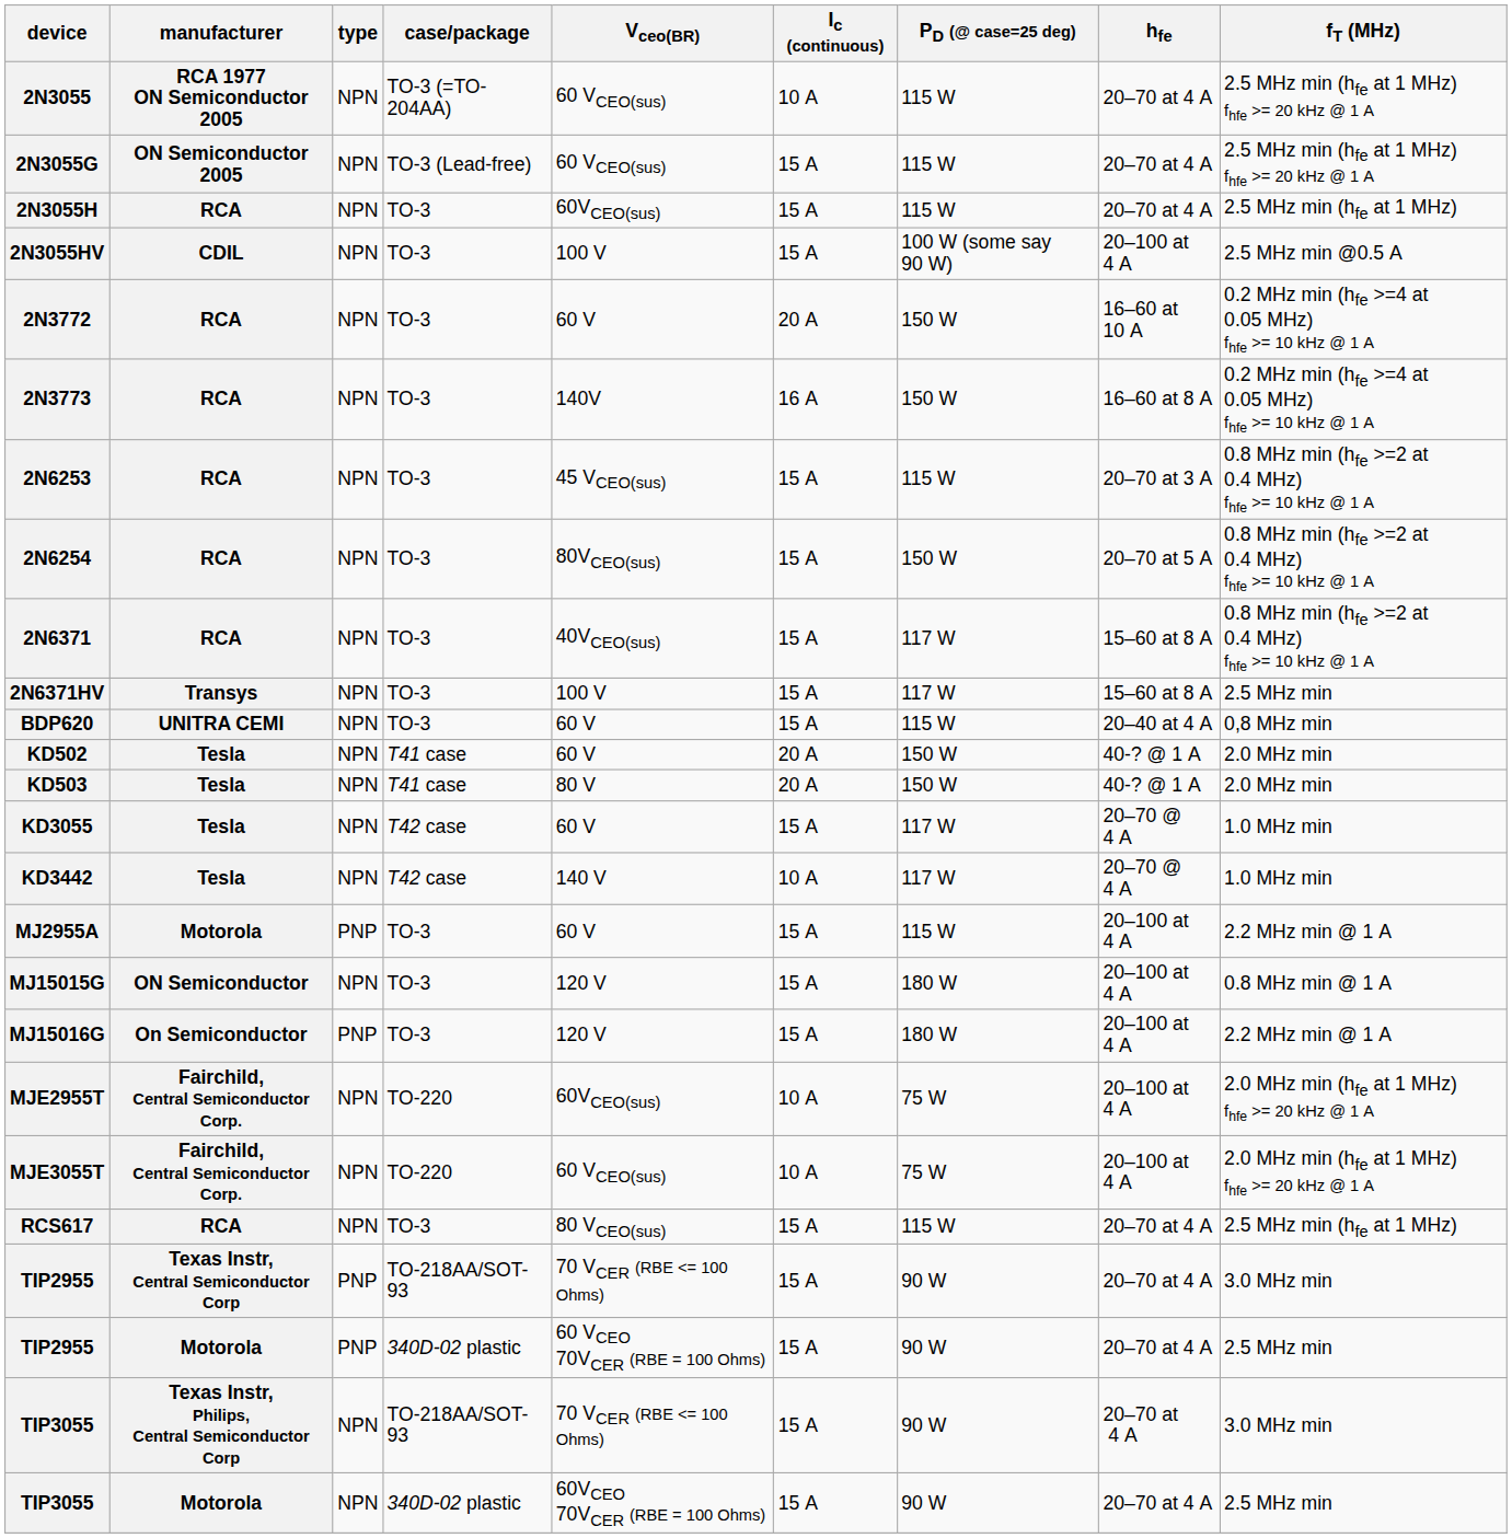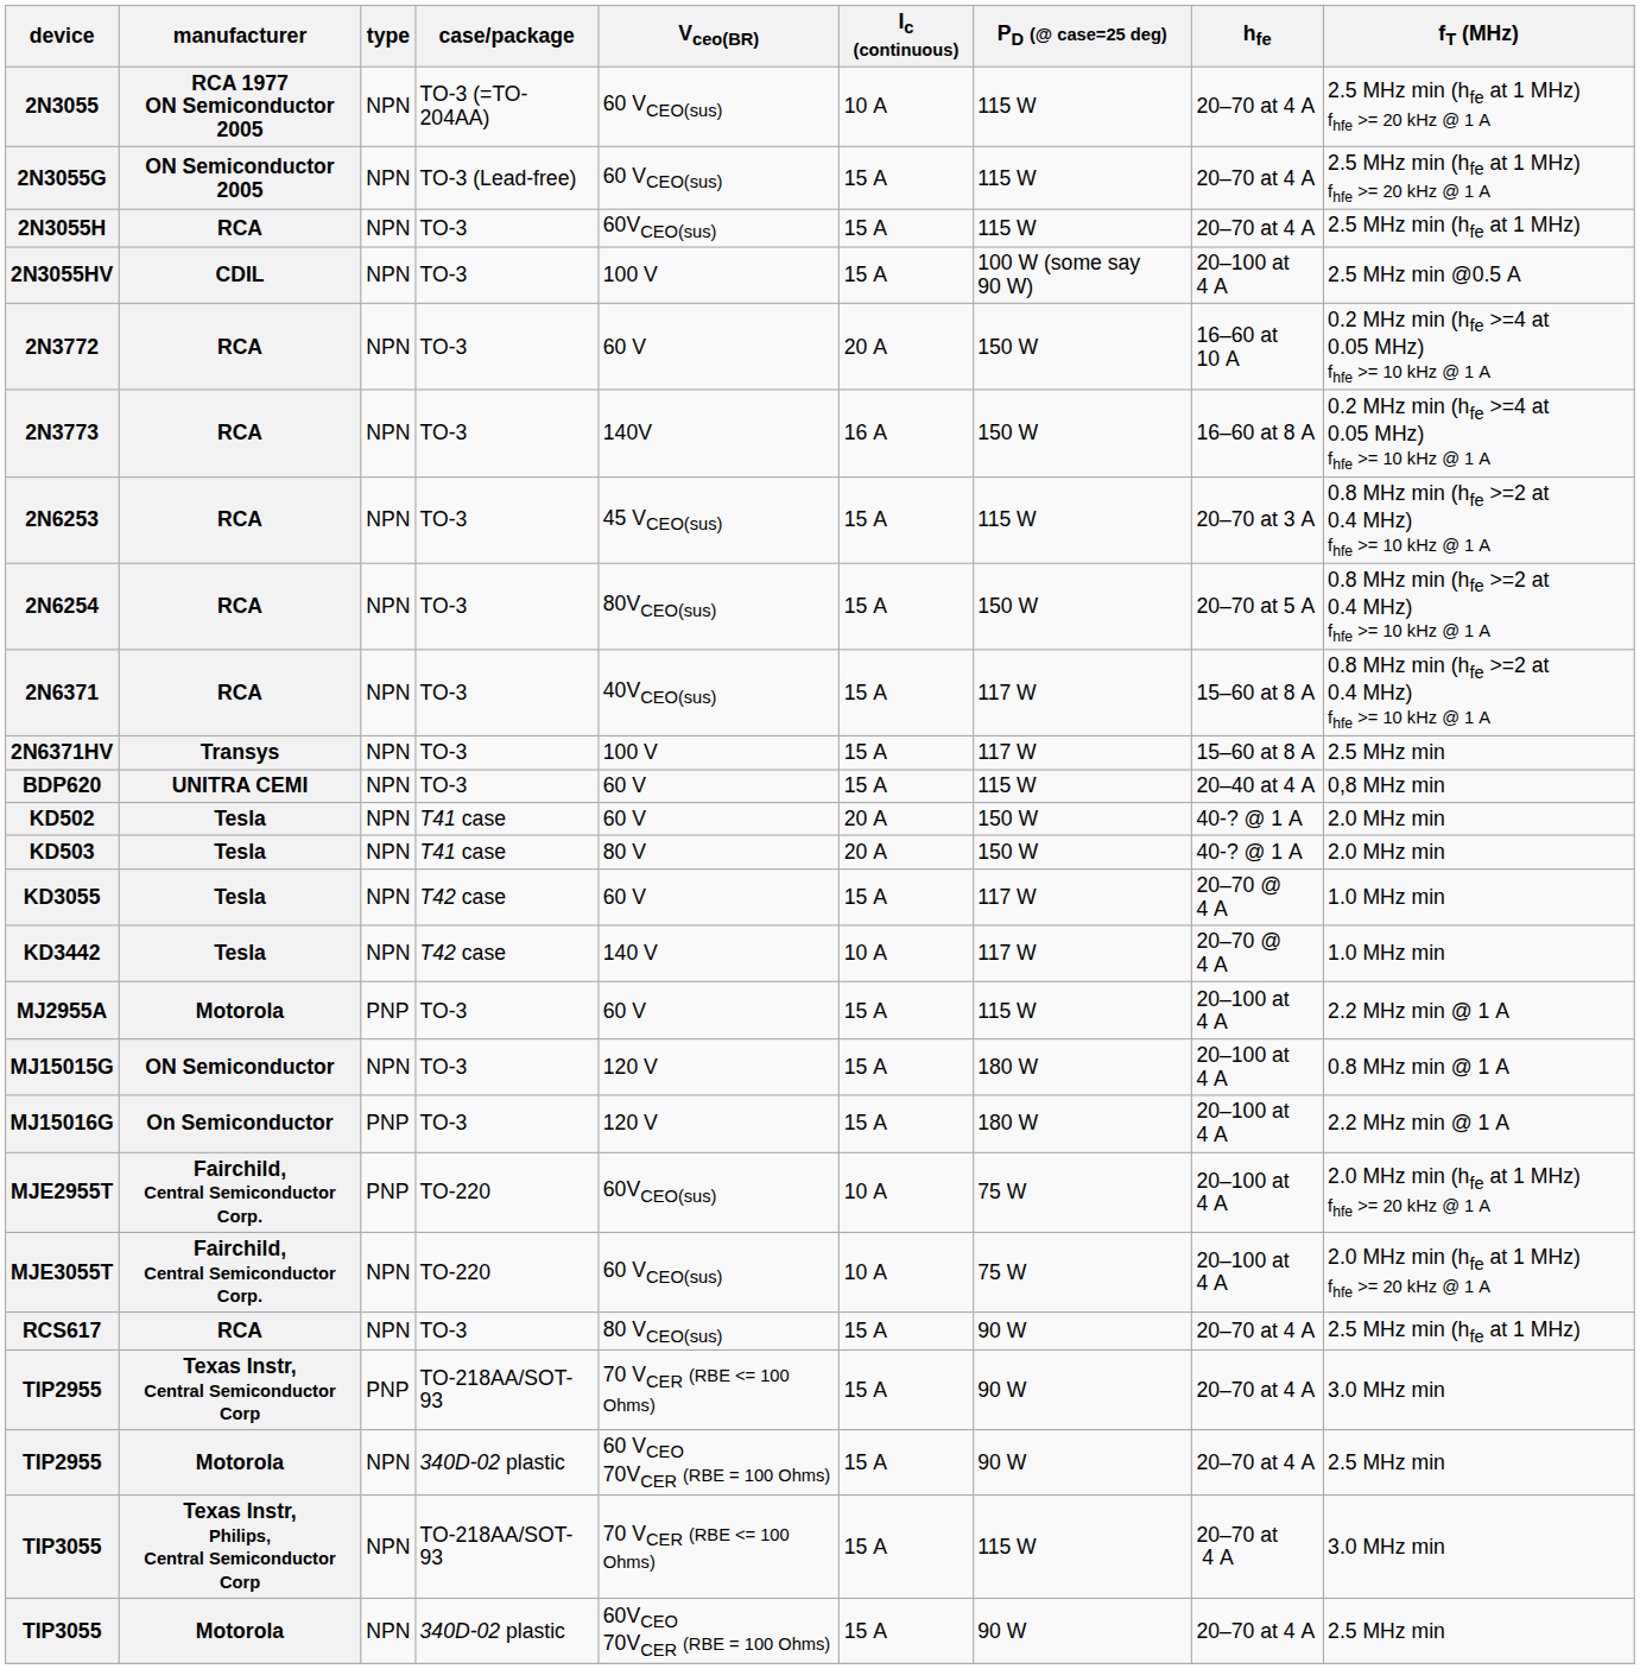 <table class="wikitable sortable">
 <tr>
 <th>device</th>
 <th>manufacturer</th>
 <th>type</th>
 <th>case/package</th>
 <th>V<sub>ceo(BR)</sub></th>
 <th>I<sub>c</sub><small> (continuous)</small></th>
 <th>P<sub>D</sub> <small>(@ case=25 deg)</small></th>
 <th>h<sub>fe</sub></th>
 <th>f<sub>T</sub> (MHz)</th>
 </tr>
 <tr>
 <th>2N3055</th>
 <th>RCA 1977<br>ON Semiconductor 2005</th>
 <td>NPN</td>
 <td>TO-3 (=TO-204AA)</td>
 <td>60 V<sub>CEO(sus)</sub></td>
 <td>10 A</td>
 <td>115 W</td>
 <td>20–70 at 4 A</td>
 <td>2.5 MHz min (h<sub>fe</sub> at 1 MHz) <br><small>f<sub>hfe</sub> >= 20 kHz @ 1 A</small></td>
 </tr>
 <tr>
 <th>2N3055G</th>
 <th>ON Semiconductor 2005</th>
 <td>NPN</td>
 <td>TO-3 (Lead-free)</td>
 <td>60 V<sub>CEO(sus)</sub></td>
 <td>15 A</td>
 <td>115 W</td>
 <td>20–70 at 4 A</td>
 <td>2.5 MHz min (h<sub>fe</sub> at 1 MHz) <br><small>f<sub>hfe</sub> >= 20 kHz @ 1 A</small></td>
 </tr>
 <tr>
 <th>2N3055H</th>
 <th>RCA</th>
 <td>NPN</td>
 <td>TO-3</td>
 <td>60V<sub>CEO(sus)</sub></td>
 <td>15 A</td>
 <td>115 W</td>
 <td>20–70 at 4 A</td>
 <td>2.5 MHz min (h<sub>fe</sub> at 1 MHz)</td>
 </tr>
 <tr>
 <th>2N3055HV</th>
 <th>CDIL</th>
 <td>NPN</td>
 <td>TO-3</td>
 <td>100 V</td>
 <td>15 A</td>
 <td>100 W (some say 90 W)</td>
 <td>20–100 at 4 A</td>
 <td>2.5 MHz min @0.5 A</td>
 </tr>
 <tr>
 <th>2N3772</th>
 <th>RCA</th>
 <td>NPN</td>
 <td>TO-3</td>
 <td>60 V</td>
 <td>20 A</td>
 <td>150 W</td>
 <td>16–60 at 10 A</td>
 <td>0.2 MHz min (h<sub>fe</sub> >=4 at 0.05 MHz)  <br><small>f<sub>hfe</sub> >= 10 kHz @ 1 A</small></td>
 </tr>
 <tr>
 <th>2N3773</th>
 <th>RCA</th>
 <td>NPN</td>
 <td>TO-3</td>
 <td>140V</td>
 <td>16 A</td>
 <td>150 W</td>
 <td>16–60 at 8 A</td>
 <td>0.2 MHz min (h<sub>fe</sub> >=4 at 0.05 MHz)  <br><small>f<sub>hfe</sub> >= 10 kHz @ 1 A</small></td>
 </tr>
 <tr>
 <th>2N6253</th>
 <th>RCA</th>
 <td>NPN</td>
 <td>TO-3</td>
 <td>45 V<sub>CEO(sus)</sub></td>
 <td>15 A</td>
 <td>115 W</td>
 <td>20–70 at 3 A</td>
 <td>0.8 MHz min (h<sub>fe</sub> >=2 at 0.4 MHz)  <br><small>f<sub>hfe</sub> >= 10 kHz @ 1 A</small></td>
 </tr>
 <tr>
 <th>2N6254</th>
 <th>RCA</th>
 <td>NPN</td>
 <td>TO-3</td>
 <td>80V<sub>CEO(sus)</sub></td>
 <td>15 A</td>
 <td>150 W</td>
 <td>20–70 at 5 A</td>
 <td>0.8 MHz min (h<sub>fe</sub> >=2 at 0.4 MHz)  <br><small>f<sub>hfe</sub> >= 10 kHz @ 1 A</small></td>
 </tr>
 <tr>
 <th>2N6371</th>
 <th>RCA</th>
 <td>NPN</td>
 <td>TO-3</td>
 <td>40V<sub>CEO(sus)</sub></td>
 <td>15 A</td>
 <td>117 W</td>
 <td>15–60 at 8 A</td>
 <td>0.8 MHz min (h<sub>fe</sub> >=2 at 0.4 MHz)  <br><small>f<sub>hfe</sub> >= 10 kHz @ 1 A</small></td>
 </tr>
 <tr>
 <th>2N6371HV</th>
 <th>Transys</th>
 <td>NPN</td>
 <td>TO-3</td>
 <td>100 V</td>
 <td>15 A</td>
 <td>117 W</td>
 <td>15–60 at 8 A</td>
 <td>2.5 MHz min</td>
 </tr>
 <tr>
 <th>BDP620</th>
 <th>UNITRA CEMI</th>
 <td>NPN</td>
 <td>TO-3</td>
 <td>60 V</td>
 <td>15 A</td>
 <td>115 W</td>
 <td>20–40 at 4 A</td>
 <td>0,8 MHz min</td>
 </tr>
 <tr>
 <th>KD502</th>
 <th>Tesla</th>
 <td>NPN</td>
 <td><em>T41</em> case</td>
 <td>60 V</td>
 <td>20 A</td>
 <td>150 W</td>
 <td>40-? @ 1 A</td>
 <td>2.0 MHz min</td>
 </tr>
 <tr>
 <th>KD503</th>
 <th>Tesla</th>
 <td>NPN</td>
 <td><em>T41</em> case</td>
 <td>80 V</td>
 <td>20 A</td>
 <td>150 W</td>
 <td>40-? @ 1 A</td>
 <td>2.0 MHz min</td>
 </tr>
 <tr>
 <th>KD3055</th>
 <th>Tesla</th>
 <td>NPN</td>
 <td><em>T42</em> case</td>
 <td>60 V</td>
 <td>15 A</td>
 <td>117 W</td>
 <td>20–70 @ 4 A</td>
 <td>1.0 MHz min</td>
 </tr>
 <tr>
 <th>KD3442</th>
 <th>Tesla</th>
 <td>NPN</td>
 <td><em>T42</em> case</td>
 <td>140 V</td>
 <td>10 A</td>
 <td>117 W</td>
 <td>20–70 @ 4 A</td>
 <td>1.0 MHz min</td>
 </tr>
 <tr>
 <th>MJ2955A</th>
 <th>Motorola</th>
 <td>PNP</td>
 <td>TO-3</td>
 <td>60 V</td>
 <td>15 A</td>
 <td>115 W</td>
 <td>20–100 at 4 A</td>
 <td>2.2 MHz min @ 1 A</td>
 </tr>
 <tr>
 <th>MJ15015G</th>
 <th>ON Semiconductor</th>
 <td>NPN</td>
 <td>TO-3</td>
 <td>120 V</td>
 <td>15 A</td>
 <td>180 W</td>
 <td>20–100 at 4 A</td>
 <td>0.8 MHz min @ 1 A</td>
 </tr>
 <tr>
 <th>MJ15016G</th>
 <th>On Semiconductor</th>
 <td>PNP</td>
 <td>TO-3</td>
 <td>120 V</td>
 <td>15 A</td>
 <td>180 W</td>
 <td>20–100 at 4 A</td>
 <td>2.2 MHz min @ 1 A</td>
 </tr>
 <tr>
 <th>MJE2955T</th>
 <th>Fairchild,<small><br>Central Semiconductor Corp.</small></th>
-<td>NPN</td>
+<td>PNP</td>
 <td>TO-220</td>
 <td>60V<sub>CEO(sus)</sub></td>
 <td>10 A</td>
 <td>75 W</td>
 <td>20–100 at 4 A</td>
 <td>2.0 MHz min (h<sub>fe</sub> at 1 MHz) <br><small>f<sub>hfe</sub> >= 20 kHz @ 1 A</small></td>
 </tr>
 <tr>
 <th>MJE3055T</th>
 <th>Fairchild,<small><br>Central Semiconductor Corp.</small></th>
 <td>NPN</td>
 <td>TO-220</td>
 <td>60 V<sub>CEO(sus)</sub></td>
 <td>10 A</td>
 <td>75 W</td>
 <td>20–100 at 4 A</td>
 <td>2.0 MHz min (h<sub>fe</sub> at 1 MHz) <br><small>f<sub>hfe</sub> >= 20 kHz @ 1 A</small></td>
 </tr>
 <tr>
 <th>RCS617</th>
 <th>RCA</th>
 <td>NPN</td>
 <td>TO-3</td>
 <td>80 V<sub>CEO(sus)</sub></td>
 <td>15 A</td>
-<td>115 W</td>
+<td>90 W</td>
 <td>20–70 at 4 A</td>
 <td>2.5 MHz min (h<sub>fe</sub> at 1 MHz)</td>
 </tr>
 <tr>
 <th>TIP2955</th>
 <th>Texas Instr,<br><small>Central Semiconductor Corp</small></th>
 <td>PNP</td>
 <td>TO-218AA/SOT-93</td>
 <td>70 V<sub>CER</sub> <small>(RBE <= 100 Ohms)</small></td>
 <td>15 A</td>
 <td>90 W</td>
 <td>20–70 at 4 A</td>
 <td>3.0 MHz min</td>
 </tr>
 <tr>
 <th>TIP2955</th>
 <th>Motorola</th>
-<td>PNP</td>
+<td>NPN</td>
 <td><em>340D-02</em> plastic</td>
 <td>60 V<sub>CEO</sub><br>70V<sub>CER</sub> <small>(RBE = 100 Ohms)</small></td>
 <td>15 A</td>
 <td>90 W</td>
 <td>20–70 at 4 A</td>
 <td>2.5 MHz min</td>
 </tr>
 <tr>
 <th>TIP3055</th>
 <th>Texas Instr,<br><small>Philips,<br>Central Semiconductor Corp</small></th>
 <td>NPN</td>
 <td>TO-218AA/SOT-93</td>
 <td>70 V<sub>CER</sub> <small>(RBE <= 100 Ohms)</small></td>
 <td>15 A</td>
-<td>90 W</td>
+<td>115 W</td>
 <td>20–70 at  4 A</td>
 <td>3.0 MHz min</td>
 </tr>
 <tr>
 <th>TIP3055</th>
 <th>Motorola</th>
 <td>NPN</td>
 <td><em>340D-02</em> plastic</td>
 <td>60V<sub>CEO</sub><br>70V<sub>CER</sub> <small>(RBE = 100 Ohms)</small></td>
 <td>15 A</td>
 <td>90 W</td>
 <td>20–70 at 4 A</td>
 <td>2.5 MHz min</td>
 </tr>
 <tr>
 </tr>
 </table>
